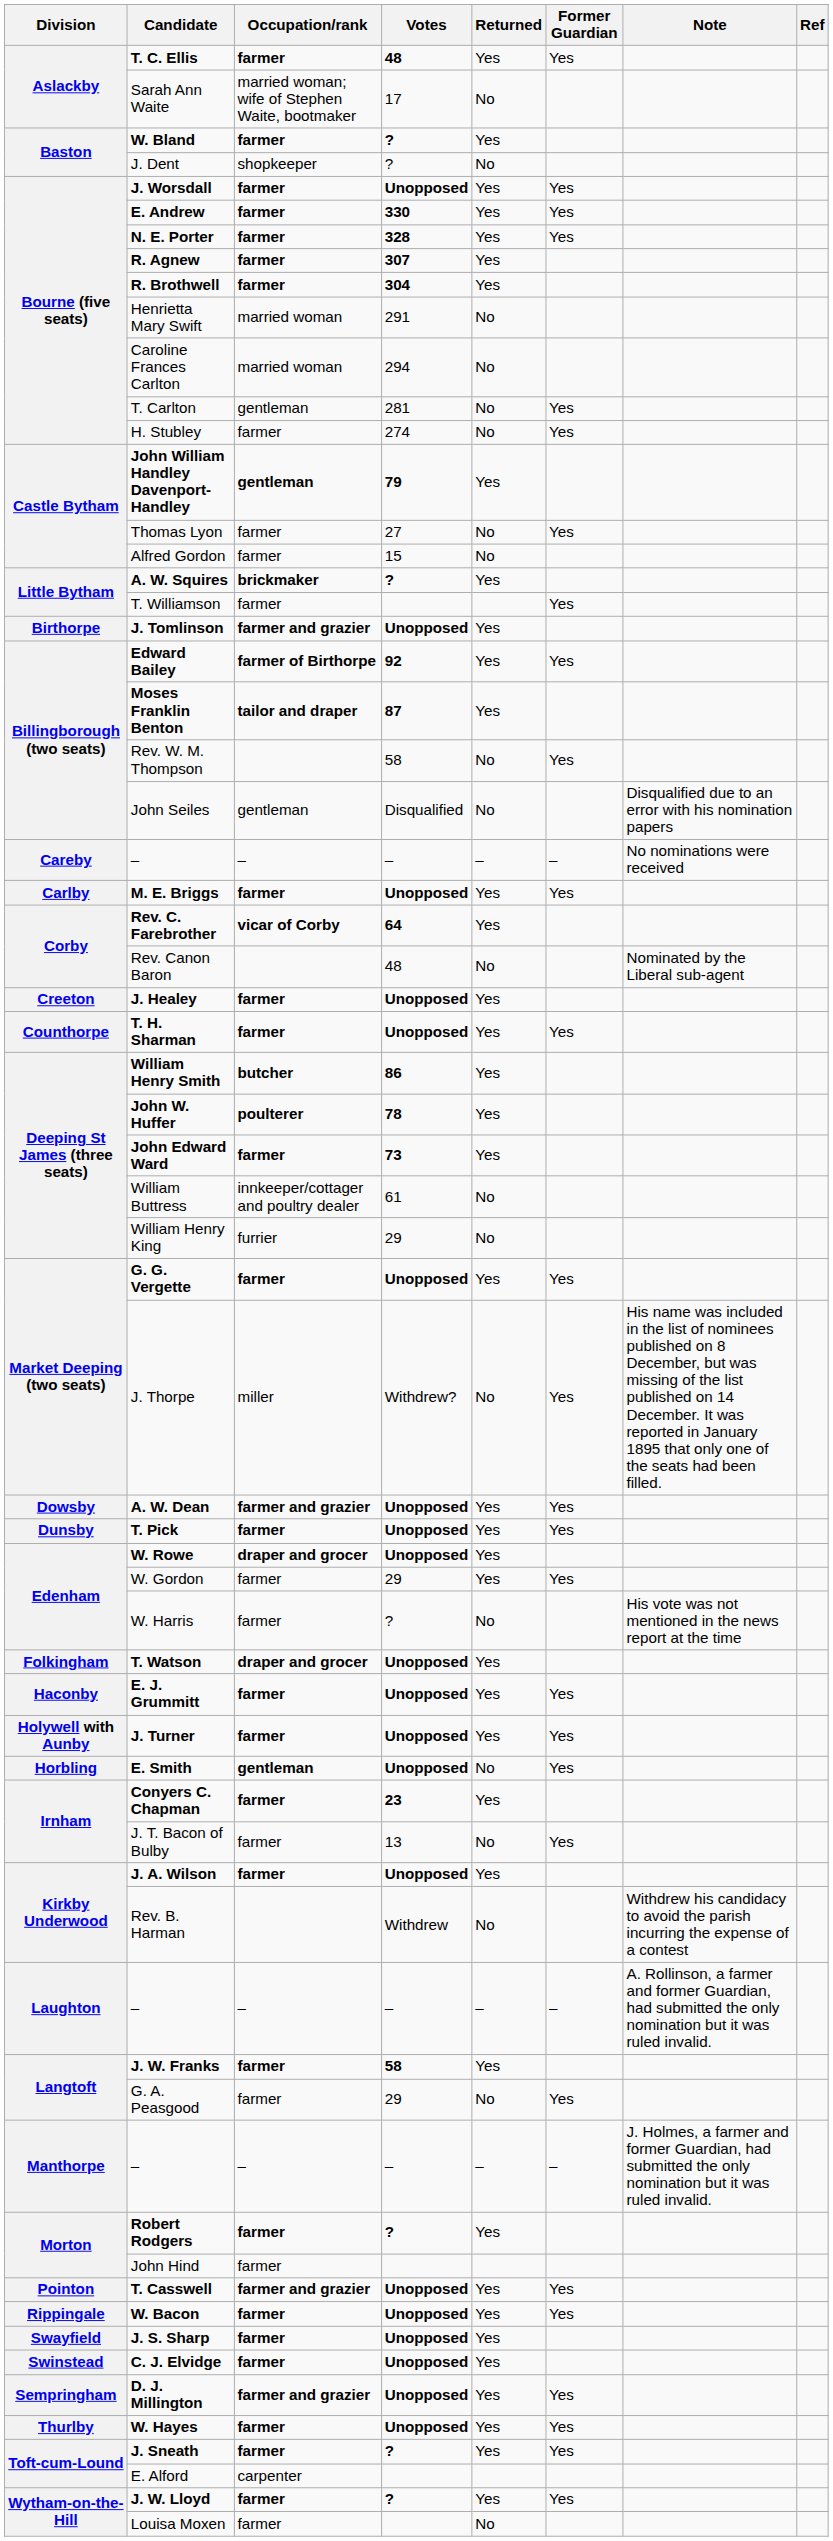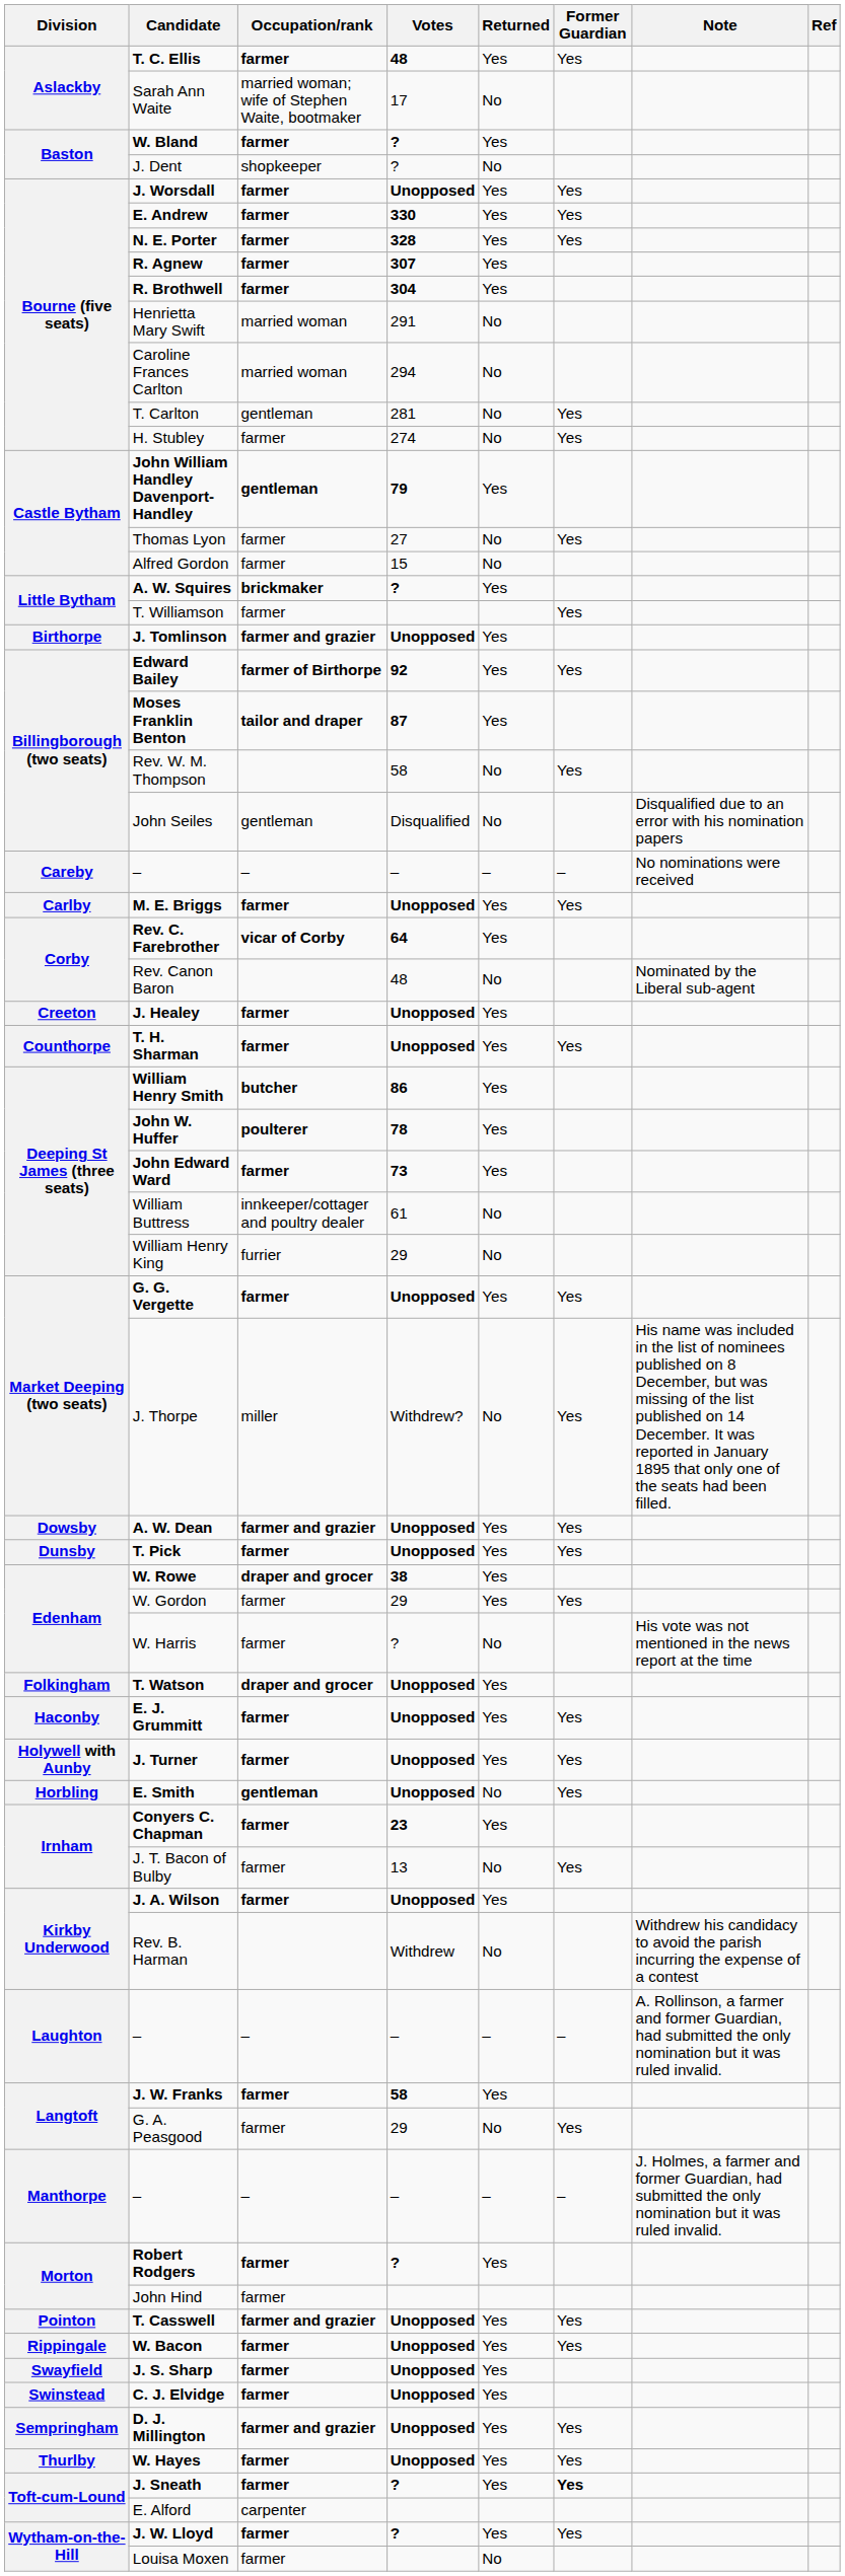 <table class="wikitable">
 <tr>
 <th>Division</th>
 <th>Candidate</th>
 <th>Occupation/rank</th>
 <th>Votes</th>
 <th>Returned</th>
 <th>Former Guardian</th>
 <th>Note</th>
 <th>Ref</th>
 </tr>
 <tr>
 <th rowspan="2"><a href='#'>Aslackby</a></th>
 <td><strong>T. C. Ellis</strong></td>
 <td><strong>farmer</strong></td>
 <td><strong>48</strong></td>
 <td>Yes</td>
 <td>Yes</td>
 <td></td>
 <td></td>
 </tr>
 <tr>
 <td>Sarah Ann Waite</td>
 <td>married woman; wife of Stephen Waite, bootmaker</td>
 <td>17</td>
 <td>No</td>
 <td></td>
 <td></td>
 <td></td>
 </tr>
 <tr>
 <th rowspan="2"><a href='#'>Baston</a></th>
 <td><strong>W. Bland</strong></td>
 <td><strong>farmer</strong></td>
 <td><strong>?</strong></td>
 <td>Yes</td>
 <td></td>
 <td></td>
 <td></td>
 </tr>
 <tr>
 <td>J. Dent</td>
 <td>shopkeeper</td>
 <td>?</td>
 <td>No</td>
 <td></td>
 <td></td>
 <td></td>
 </tr>
 <tr>
 <th rowspan="9"><a href='#'>Bourne</a> (five seats)</th>
 <td><strong>J. Worsdall</strong></td>
 <td><strong>farmer</strong></td>
 <td><strong>Unopposed</strong></td>
 <td>Yes</td>
 <td>Yes</td>
 <td></td>
 <td></td>
 </tr>
 <tr>
 <td><strong>E. Andrew</strong></td>
 <td><strong>farmer</strong></td>
 <td><strong>330</strong></td>
 <td>Yes</td>
 <td>Yes</td>
 <td></td>
 <td></td>
 </tr>
 <tr>
 <td><strong>N. E. Porter</strong></td>
 <td><strong>farmer</strong></td>
 <td><strong>328</strong></td>
 <td>Yes</td>
 <td>Yes</td>
 <td></td>
 <td></td>
 </tr>
 <tr>
 <td><strong>R. Agnew</strong></td>
 <td><strong>farmer</strong></td>
 <td><strong>307</strong></td>
 <td>Yes</td>
 <td></td>
 <td></td>
 <td></td>
 </tr>
 <tr>
 <td><strong>R. Brothwell</strong></td>
 <td><strong>farmer</strong></td>
 <td><strong>304</strong></td>
 <td>Yes</td>
 <td></td>
 <td></td>
 <td></td>
 </tr>
 <tr>
 <td>Henrietta Mary Swift</td>
 <td>married woman</td>
 <td>291</td>
 <td>No</td>
 <td></td>
 <td></td>
 <td></td>
 </tr>
 <tr>
 <td>Caroline Frances Carlton</td>
 <td>married woman</td>
 <td>294</td>
 <td>No</td>
 <td></td>
 <td></td>
 <td></td>
 </tr>
 <tr>
 <td>T. Carlton</td>
 <td>gentleman</td>
 <td>281</td>
 <td>No</td>
 <td>Yes</td>
 <td></td>
 <td></td>
 </tr>
 <tr>
 <td>H. Stubley</td>
 <td>farmer</td>
 <td>274</td>
 <td>No</td>
 <td>Yes</td>
 <td></td>
 <td></td>
 </tr>
 <tr>
 <th rowspan="3"><a href='#'>Castle Bytham</a></th>
 <td><strong>John William Handley Davenport-Handley</strong></td>
 <td><strong>gentleman</strong></td>
 <td><strong>79</strong></td>
 <td>Yes</td>
 <td></td>
 <td></td>
 <td></td>
 </tr>
 <tr>
 <td>Thomas Lyon</td>
 <td>farmer</td>
 <td>27</td>
 <td>No</td>
 <td>Yes</td>
 <td></td>
 <td></td>
 </tr>
 <tr>
 <td>Alfred Gordon</td>
 <td>farmer</td>
 <td>15</td>
 <td>No</td>
 <td></td>
 <td></td>
 <td></td>
 </tr>
 <tr>
 <th rowspan="2"><a href='#'>Little Bytham</a></th>
 <td><strong>A. W. Squires</strong></td>
 <td><strong>brickmaker</strong></td>
 <td><strong>?</strong></td>
 <td>Yes</td>
 <td></td>
 <td></td>
 <td></td>
 </tr>
 <tr>
 <td>T. Williamson</td>
 <td>farmer</td>
 <td></td>
 <td></td>
 <td>Yes</td>
 <td></td>
 <td></td>
 </tr>
 <tr>
 <th><a href='#'>Birthorpe</a></th>
 <td><strong>J. Tomlinson</strong></td>
 <td><strong>farmer and grazier</strong></td>
 <td><strong>Unopposed</strong></td>
 <td>Yes</td>
 <td></td>
 <td></td>
 <td></td>
 </tr>
 <tr>
 <th rowspan="4"><a href='#'>Billingborough</a> (two seats)</th>
 <td><strong>Edward Bailey</strong></td>
 <td><strong>farmer of Birthorpe</strong></td>
 <td><strong>92</strong></td>
 <td>Yes</td>
 <td>Yes</td>
 <td></td>
 <td></td>
 </tr>
 <tr>
 <td><strong>Moses Franklin Benton</strong></td>
 <td><strong>tailor and draper</strong></td>
 <td><strong>87</strong></td>
 <td>Yes</td>
 <td></td>
 <td></td>
 <td></td>
 </tr>
 <tr>
 <td>Rev. W. M. Thompson</td>
 <td></td>
 <td>58</td>
 <td>No</td>
 <td>Yes</td>
 <td></td>
 <td></td>
 </tr>
 <tr>
 <td>John Seiles</td>
 <td>gentleman</td>
 <td>Disqualified</td>
 <td>No</td>
 <td></td>
 <td>Disqualified due to an error with his nomination papers</td>
 <td></td>
 </tr>
 <tr>
 <th><a href='#'>Careby</a></th>
 <td>–</td>
 <td>–</td>
 <td>–</td>
 <td>–</td>
 <td>–</td>
 <td>No nominations were received</td>
 <td></td>
 </tr>
 <tr>
 <th><a href='#'>Carlby</a></th>
 <td><strong>M. E. Briggs</strong></td>
 <td><strong>farmer</strong></td>
 <td><strong>Unopposed</strong></td>
 <td>Yes</td>
 <td>Yes</td>
 <td></td>
 <td></td>
 </tr>
 <tr>
 <th rowspan="2"><a href='#'>Corby</a></th>
 <td><strong>Rev. C. Farebrother</strong></td>
 <td><strong>vicar of Corby</strong></td>
 <td><strong>64</strong></td>
 <td>Yes</td>
 <td></td>
 <td></td>
 <td></td>
 </tr>
 <tr>
 <td>Rev. Canon Baron</td>
 <td></td>
 <td>48</td>
 <td>No</td>
 <td></td>
 <td>Nominated by the Liberal sub-agent</td>
 <td></td>
 </tr>
 <tr>
 <th><a href='#'>Creeton</a></th>
 <td><strong>J. Healey</strong></td>
 <td><strong>farmer</strong></td>
 <td><strong>Unopposed</strong></td>
 <td>Yes</td>
 <td></td>
 <td></td>
 <td></td>
 </tr>
 <tr>
 <th><a href='#'>Counthorpe</a></th>
 <td><strong>T. H. Sharman</strong></td>
 <td><strong>farmer</strong></td>
 <td><strong>Unopposed</strong></td>
 <td>Yes</td>
 <td>Yes</td>
 <td></td>
 <td></td>
 </tr>
 <tr>
 <th rowspan="5"><a href='#'>Deeping St James</a> (three seats)</th>
 <td><strong>William Henry Smith</strong></td>
 <td><strong>butcher</strong></td>
 <td><strong>86</strong></td>
 <td>Yes</td>
 <td></td>
 <td></td>
 <td></td>
 </tr>
 <tr>
 <td><strong>John W. Huffer</strong></td>
 <td><strong>poulterer</strong></td>
 <td><strong>78</strong></td>
 <td>Yes</td>
 <td></td>
 <td></td>
 <td></td>
 </tr>
 <tr>
 <td><strong>John Edward Ward</strong></td>
 <td><strong>farmer</strong></td>
 <td><strong>73</strong></td>
 <td>Yes</td>
 <td></td>
 <td></td>
 <td></td>
 </tr>
 <tr>
 <td>William Buttress</td>
 <td>innkeeper/cottager and poultry dealer</td>
 <td>61</td>
 <td>No</td>
 <td></td>
 <td></td>
 <td></td>
 </tr>
 <tr>
 <td>William Henry King</td>
 <td>furrier</td>
 <td>29</td>
 <td>No</td>
 <td></td>
 <td></td>
 <td></td>
 </tr>
 <tr>
 <th rowspan="2"><a href='#'>Market Deeping</a> (two seats)</th>
 <td><strong>G. G. Vergette</strong></td>
 <td><strong>farmer</strong></td>
 <td><strong>Unopposed</strong></td>
 <td>Yes</td>
 <td>Yes</td>
 <td></td>
 <td></td>
 </tr>
 <tr>
 <td>J. Thorpe</td>
 <td>miller</td>
 <td>Withdrew?</td>
 <td>No</td>
 <td>Yes</td>
 <td>His name was included in the list of nominees published on 8 December, but was missing of the list published on 14 December. It was reported in January 1895 that only one of the seats had been filled.</td>
 <td></td>
 </tr>
 <tr>
 <th><a href='#'>Dowsby</a></th>
 <td><strong>A. W. Dean</strong></td>
 <td><strong>farmer and grazier</strong></td>
 <td><strong>Unopposed</strong></td>
 <td>Yes</td>
 <td>Yes</td>
 <td></td>
 <td></td>
 </tr>
 <tr>
 <th><a href='#'>Dunsby</a></th>
 <td><strong>T. Pick</strong></td>
 <td><strong>farmer</strong></td>
 <td><strong>Unopposed</strong></td>
 <td>Yes</td>
 <td>Yes</td>
 <td></td>
 <td></td>
 </tr>
 <tr>
 <th rowspan="3"><a href='#'>Edenham</a></th>
 <td><strong>W. Rowe</strong></td>
 <td><strong>draper and grocer</strong></td>
-<td><strong>Unopposed</strong></td>
+<td><strong>38</strong></td>
 <td>Yes</td>
 <td></td>
 <td></td>
 <td></td>
 </tr>
 <tr>
 <td>W. Gordon</td>
 <td>farmer</td>
 <td>29</td>
 <td>Yes</td>
 <td>Yes</td>
 <td></td>
 <td></td>
 </tr>
 <tr>
 <td>W. Harris</td>
 <td>farmer</td>
 <td>?</td>
 <td>No</td>
 <td></td>
 <td>His vote was not mentioned in the news report at the time</td>
 <td></td>
 </tr>
 <tr>
 <th><a href='#'>Folkingham</a></th>
 <td><strong>T. Watson</strong></td>
 <td><strong>draper and grocer</strong></td>
 <td><strong>Unopposed</strong></td>
 <td>Yes</td>
 <td></td>
 <td></td>
 <td></td>
 </tr>
 <tr>
 <th><a href='#'>Haconby</a></th>
 <td><strong>E. J. Grummitt</strong></td>
 <td><strong>farmer</strong></td>
 <td><strong>Unopposed</strong></td>
 <td>Yes</td>
 <td>Yes</td>
 <td></td>
 <td></td>
 </tr>
 <tr>
 <th><a href='#'>Holywell</a> with <a href='#'>Aunby</a></th>
 <td><strong>J. Turner</strong></td>
 <td><strong>farmer</strong></td>
 <td><strong>Unopposed</strong></td>
 <td>Yes</td>
 <td>Yes</td>
 <td></td>
 <td></td>
 </tr>
 <tr>
 <th><a href='#'>Horbling</a></th>
 <td><strong>E. Smith</strong></td>
 <td><strong>gentleman</strong></td>
 <td><strong>Unopposed</strong></td>
 <td>No</td>
 <td>Yes</td>
 <td></td>
 <td></td>
 </tr>
 <tr>
 <th rowspan="2"><a href='#'>Irnham</a></th>
 <td><strong>Conyers C. Chapman</strong></td>
 <td><strong>farmer</strong></td>
 <td><strong>23</strong></td>
 <td>Yes</td>
 <td></td>
 <td></td>
 <td></td>
 </tr>
 <tr>
 <td>J. T. Bacon of Bulby</td>
 <td>farmer</td>
 <td>13</td>
 <td>No</td>
 <td>Yes</td>
 <td></td>
 <td></td>
 </tr>
 <tr>
 <th rowspan="2"><a href='#'>Kirkby Underwood</a></th>
 <td><strong>J. A. Wilson</strong></td>
 <td><strong>farmer</strong></td>
 <td><strong>Unopposed</strong></td>
 <td>Yes</td>
 <td></td>
 <td></td>
 <td></td>
 </tr>
 <tr>
 <td>Rev. B. Harman</td>
 <td></td>
 <td>Withdrew</td>
 <td>No</td>
 <td></td>
 <td>Withdrew his candidacy to avoid the parish incurring the expense of a contest</td>
 <td></td>
 </tr>
 <tr>
 <th><a href='#'>Laughton</a></th>
 <td>–</td>
 <td>–</td>
 <td>–</td>
 <td>–</td>
 <td>–</td>
 <td>A. Rollinson, a farmer and former Guardian, had submitted the only nomination but it was ruled invalid.</td>
 <td></td>
 </tr>
 <tr>
 <th rowspan="2"><a href='#'>Langtoft</a></th>
 <td><strong>J. W. Franks</strong></td>
 <td><strong>farmer</strong></td>
 <td><strong>58</strong></td>
 <td>Yes</td>
 <td></td>
 <td></td>
 <td></td>
 </tr>
 <tr>
 <td>G. A. Peasgood</td>
 <td>farmer</td>
 <td>29</td>
 <td>No</td>
 <td>Yes</td>
 <td></td>
 <td></td>
 </tr>
 <tr>
 <th><a href='#'>Manthorpe</a></th>
 <td>–</td>
 <td>–</td>
 <td>–</td>
 <td>–</td>
 <td>–</td>
 <td>J. Holmes, a farmer and former Guardian, had submitted the only nomination but it was ruled invalid.</td>
 <td></td>
 </tr>
 <tr>
 <th rowspan="2"><a href='#'>Morton</a></th>
 <td><strong>Robert Rodgers</strong></td>
 <td><strong>farmer</strong></td>
 <td><strong>?</strong></td>
 <td>Yes</td>
 <td></td>
 <td></td>
 <td></td>
 </tr>
 <tr>
 <td>John Hind</td>
 <td>farmer</td>
 <td></td>
 <td></td>
 <td></td>
 <td></td>
 <td></td>
 </tr>
 <tr>
 <th><a href='#'>Pointon</a></th>
 <td><strong>T. Casswell</strong></td>
 <td><strong>farmer and grazier</strong></td>
 <td><strong>Unopposed</strong></td>
 <td>Yes</td>
 <td>Yes</td>
 <td></td>
 <td></td>
 </tr>
 <tr>
 <th><a href='#'>Rippingale</a></th>
 <td><strong>W. Bacon</strong></td>
 <td><strong>farmer</strong></td>
 <td><strong>Unopposed</strong></td>
 <td>Yes</td>
 <td>Yes</td>
 <td></td>
 <td></td>
 </tr>
 <tr>
 <th><a href='#'>Swayfield</a></th>
 <td><strong>J. S. Sharp</strong></td>
 <td><strong>farmer</strong></td>
 <td><strong>Unopposed</strong></td>
 <td>Yes</td>
 <td></td>
 <td></td>
 <td></td>
 </tr>
 <tr>
 <th><a href='#'>Swinstead</a></th>
 <td><strong>C. J. Elvidge</strong></td>
 <td><strong>farmer</strong></td>
 <td><strong>Unopposed</strong></td>
 <td>Yes</td>
 <td></td>
 <td></td>
 <td></td>
 </tr>
 <tr>
 <th><a href='#'>Sempringham</a></th>
 <td><strong>D. J. Millington</strong></td>
 <td><strong>farmer and grazier</strong></td>
 <td><strong>Unopposed</strong></td>
 <td>Yes</td>
 <td>Yes</td>
 <td></td>
 <td></td>
 </tr>
 <tr>
 <th><a href='#'>Thurlby</a></th>
 <td><strong>W. Hayes</strong></td>
 <td><strong>farmer</strong></td>
 <td><strong>Unopposed</strong></td>
 <td>Yes</td>
 <td>Yes</td>
 <td></td>
 <td></td>
 </tr>
 <tr>
 <th rowspan="2"><a href='#'>Toft-cum-Lound</a></th>
 <td><strong>J. Sneath</strong></td>
 <td><strong>farmer</strong></td>
 <td><strong>?</strong></td>
 <td>Yes</td>
-<td>Yes</td>
+<td><strong>Yes</strong></td>
 <td></td>
 <td></td>
 </tr>
 <tr>
 <td>E. Alford</td>
 <td>carpenter</td>
 <td></td>
 <td></td>
 <td></td>
 <td></td>
 <td></td>
 </tr>
 <tr>
 <th rowspan="2"><a href='#'>Wytham-on-the-Hill</a></th>
 <td><strong>J. W. Lloyd</strong></td>
 <td><strong>farmer</strong></td>
 <td><strong>?</strong></td>
 <td>Yes</td>
 <td>Yes</td>
 <td></td>
 <td></td>
 </tr>
 <tr>
 <td>Louisa Moxen</td>
 <td>farmer</td>
 <td></td>
 <td>No</td>
 <td></td>
 <td></td>
 <td></td>
 </tr>
 </table>
